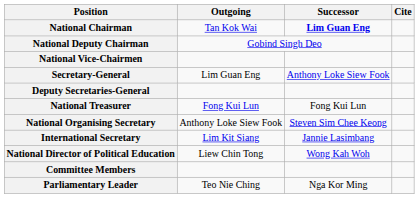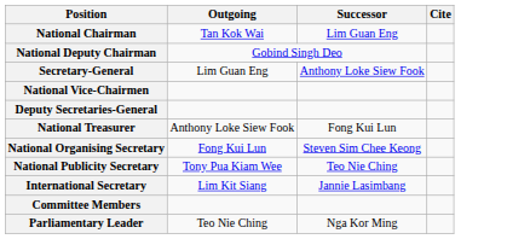 <table class="wikitable plainrowheaders">
 <tr>
 <th scope="col">Position</th>
 <th scope="col">Outgoing</th>
 <th scope="col">Successor</th>
 <th scope="col">Cite</th>
 </tr>
 <tr>
 <th scope="row">National Chairman</th>
 <td align=center><a href='#'>Tan Kok Wai</a></td>
-<td align=center><strong><a href='#'>Lim Guan Eng</a></strong></td>
+<td align=center><a href='#'>Lim Guan Eng</a></td>
 <td></td>
 </tr>
 <tr>
 <th scope="row">National Deputy Chairman</th>
 <td colspan="2" align=center><a href='#'>Gobind Singh Deo</a></td>
 <td></td>
 </tr>
 <tr>
+<th scope="row">Secretary-General</th>
+<td align=center>Lim Guan Eng</td>
+<td align=center><a href='#'>Anthony Loke Siew Fook</a></td>
+<td></td>
+</tr>
+<tr>
 <th scope="row">National Vice-Chairmen</th>
 <td align=center></td>
 <td align=center></td>
-<td></td>
-</tr>
-<tr>
-<th scope="row">Secretary-General</th>
-<td align=center>Lim Guan Eng</td>
-<td align=center><a href='#'>Anthony Loke Siew Fook</a></td>
 <td></td>
 </tr>
 <tr>
 <th scope="row">Deputy Secretaries-General</th>
 <td align=center></td>
 <td align=center></td>
 <td></td>
 </tr>
 <tr>
 <th scope="row">National Treasurer <br> </th>
-<td align=center><a href='#'>Fong Kui Lun</a> <br> </td>
+<td align=center>Anthony Loke Siew Fook <br> </td>
 <td align=center>Fong Kui Lun <br> </td>
 <td></td>
 </tr>
 <tr>
 <th scope="row">National Organising Secretary <br> </th>
-<td align=center>Anthony Loke Siew Fook <br> </td>
+<td align=center><a href='#'>Fong Kui Lun</a> <br> </td>
 <td align=center><a href='#'>Steven Sim Chee Keong</a> <br> </td>
+<td></td>
+</tr>
+<tr>
+<th scope="row">National Publicity Secretary <br> </th>
+<td align=center><a href='#'>Tony Pua Kiam Wee</a> <br> </td>
+<td align=center><a href='#'>Teo Nie Ching</a> <br> </td>
 <td></td>
 </tr>
 <tr>
 <th scope="row">International Secretary <br> </th>
 <td align=center><a href='#'>Lim Kit Siang</a></td>
 <td align=center><a href='#'>Jannie Lasimbang</a> <br> </td>
-<td></td>
-</tr>
-<tr>
-<th scope="row">National Director of Political Education <br> </th>
-<td align=center>Liew Chin Tong <br> </td>
-<td align=center><a href='#'>Wong Kah Woh</a> <br> </td>
 <td></td>
 </tr>
 <tr>
 <th scope="row">Committee Members</th>
 <td align=center></td>
 <td align=center></td>
 <td></td>
 </tr>
 <tr>
 <th scope="row">Parliamentary Leader</th>
 <td align=center>Teo Nie Ching <br> </td>
 <td align=center>Nga Kor Ming</td>
 <td></td>
 </tr>
 </table>
